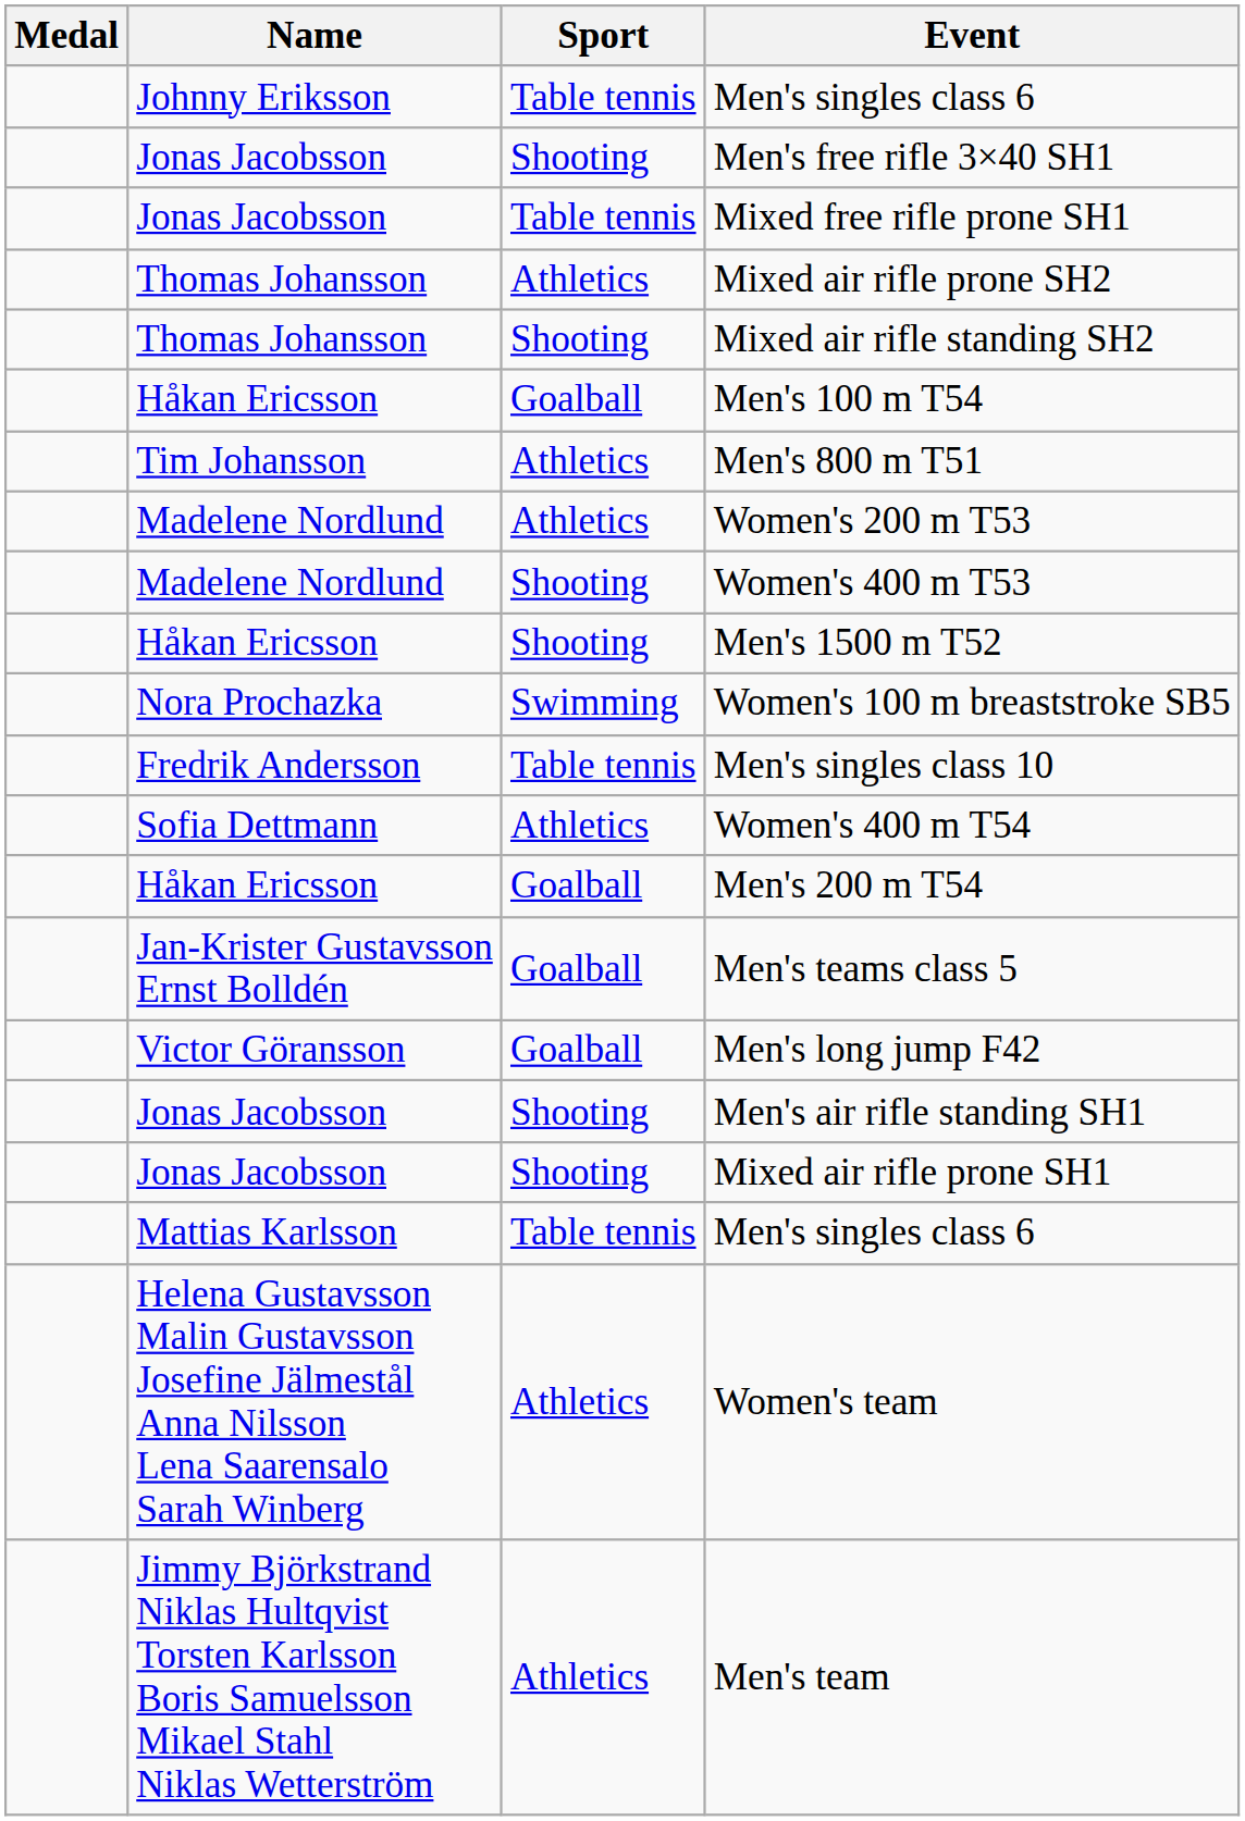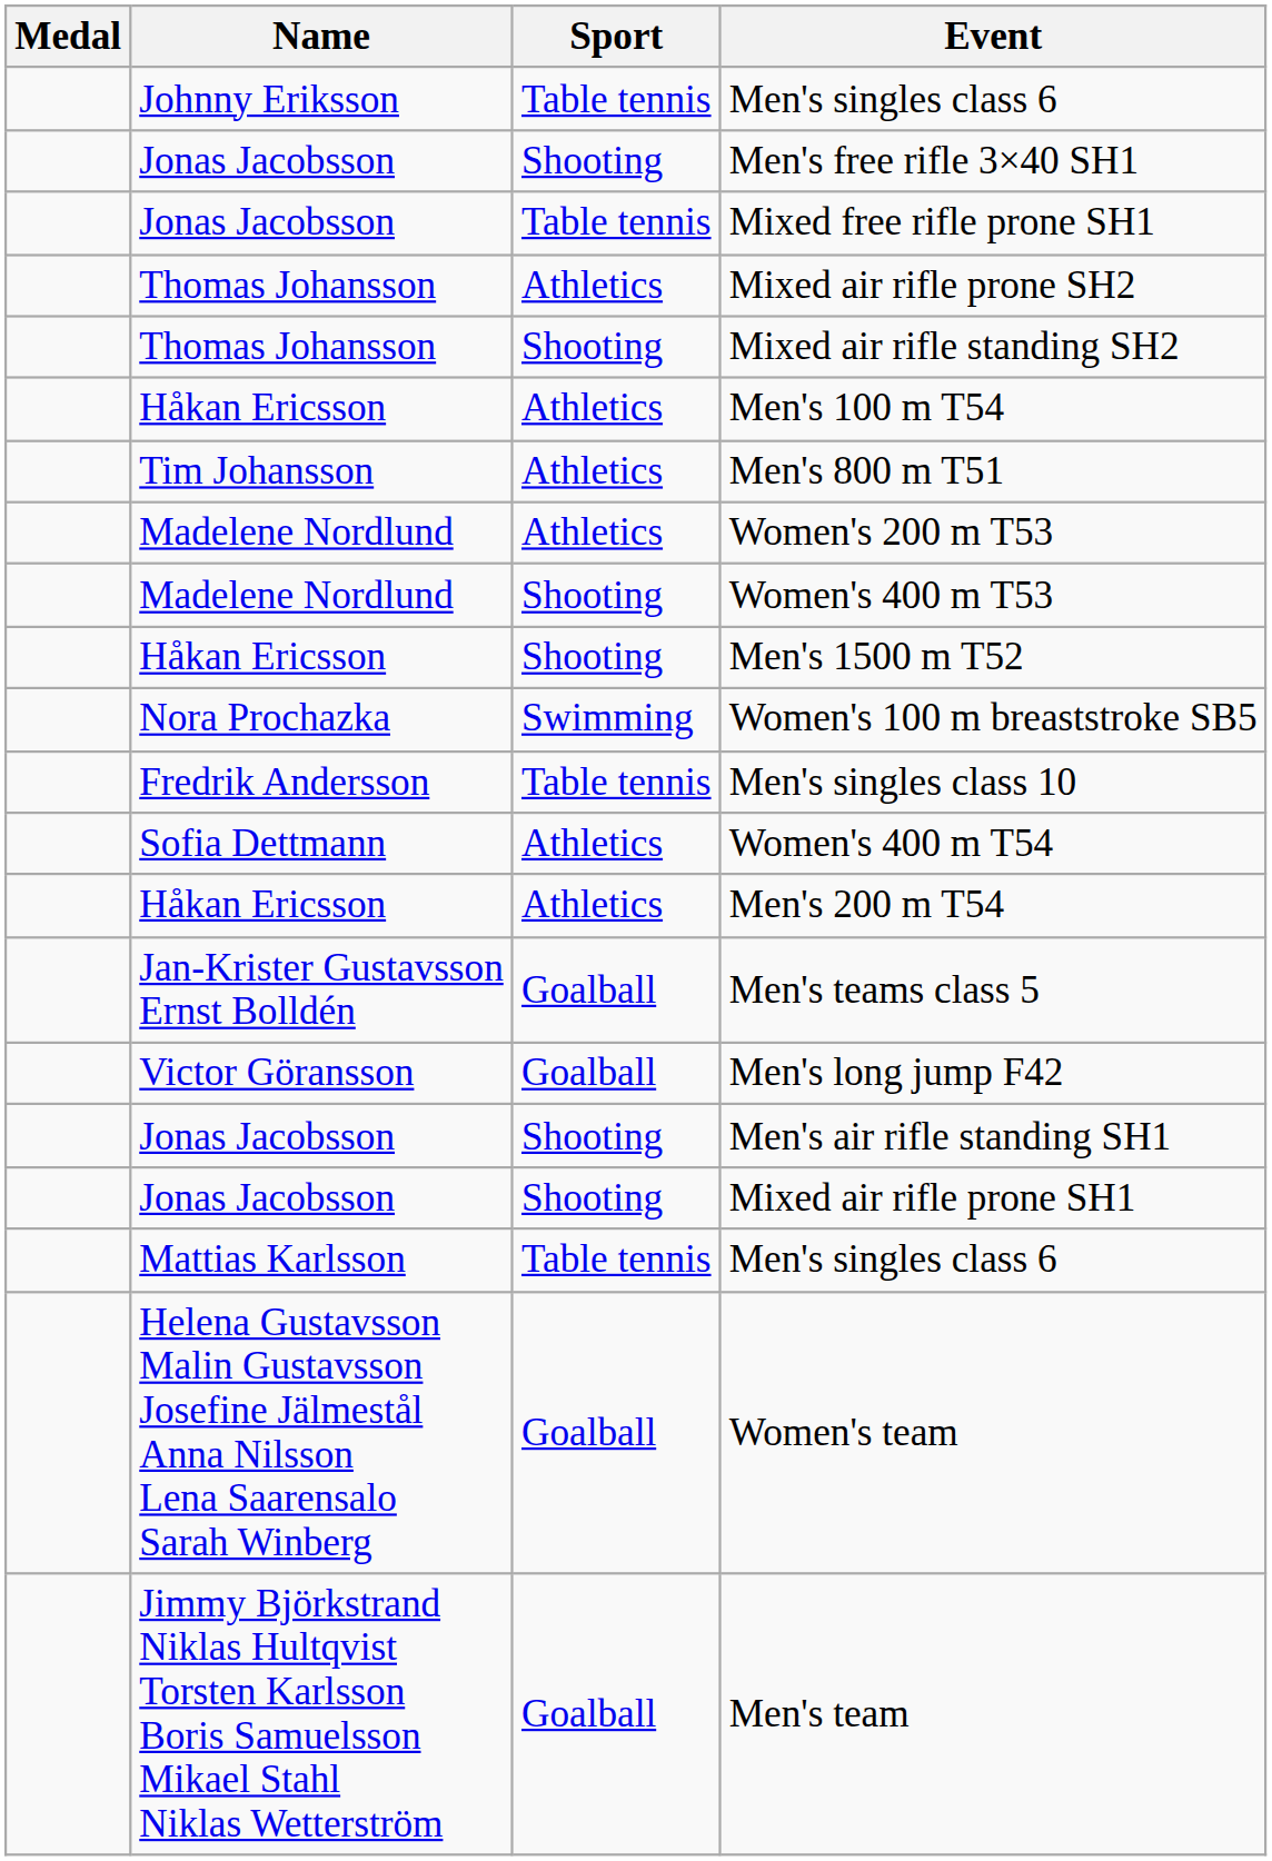 <table class="wikitable sortable" style="font-size:100%">
 <tr>
 <th>Medal</th>
 <th>Name</th>
 <th>Sport</th>
 <th>Event</th>
 </tr>
 <tr>
 <td></td>
 <td><a href='#'>Johnny Eriksson</a></td>
 <td><a href='#'>Table tennis</a></td>
 <td>Men's singles class 6</td>
 </tr>
 <tr>
 <td></td>
 <td><a href='#'>Jonas Jacobsson</a></td>
 <td><a href='#'>Shooting</a></td>
 <td>Men's free rifle 3×40 SH1</td>
 </tr>
 <tr>
 <td></td>
 <td><a href='#'>Jonas Jacobsson</a></td>
 <td><a href='#'>Table tennis</a></td>
 <td>Mixed free rifle prone SH1</td>
 </tr>
 <tr>
 <td></td>
 <td><a href='#'>Thomas Johansson</a></td>
 <td><a href='#'>Athletics</a></td>
 <td>Mixed air rifle prone SH2</td>
 </tr>
 <tr>
 <td></td>
 <td><a href='#'>Thomas Johansson</a></td>
 <td><a href='#'>Shooting</a></td>
 <td>Mixed air rifle standing SH2</td>
 </tr>
 <tr>
 <td></td>
 <td><a href='#'>Håkan Ericsson</a></td>
-<td><a href='#'>Goalball</a></td>
+<td><a href='#'>Athletics</a></td>
 <td>Men's 100 m T54</td>
 </tr>
 <tr>
 <td></td>
 <td><a href='#'>Tim Johansson</a></td>
 <td><a href='#'>Athletics</a></td>
 <td>Men's 800 m T51</td>
 </tr>
 <tr>
 <td></td>
 <td><a href='#'>Madelene Nordlund</a></td>
 <td><a href='#'>Athletics</a></td>
 <td>Women's 200 m T53</td>
 </tr>
 <tr>
 <td></td>
 <td><a href='#'>Madelene Nordlund</a></td>
 <td><a href='#'>Shooting</a></td>
 <td>Women's 400 m T53</td>
 </tr>
 <tr>
 <td></td>
 <td><a href='#'>Håkan Ericsson</a></td>
 <td><a href='#'>Shooting</a></td>
 <td>Men's 1500 m T52</td>
 </tr>
 <tr>
 <td></td>
 <td><a href='#'>Nora Prochazka</a></td>
 <td><a href='#'>Swimming</a></td>
 <td>Women's 100 m breaststroke SB5</td>
 </tr>
 <tr>
 <td></td>
 <td><a href='#'>Fredrik Andersson</a></td>
 <td><a href='#'>Table tennis</a></td>
 <td>Men's singles class 10</td>
 </tr>
 <tr>
 <td></td>
 <td><a href='#'>Sofia Dettmann</a></td>
 <td><a href='#'>Athletics</a></td>
 <td>Women's 400 m T54</td>
 </tr>
 <tr>
 <td></td>
 <td><a href='#'>Håkan Ericsson</a></td>
-<td><a href='#'>Goalball</a></td>
+<td><a href='#'>Athletics</a></td>
 <td>Men's 200 m T54</td>
 </tr>
 <tr>
 <td></td>
 <td><a href='#'>Jan-Krister Gustavsson</a><br><a href='#'>Ernst Bolldén</a></td>
 <td><a href='#'>Goalball</a></td>
 <td>Men's teams class 5</td>
 </tr>
 <tr>
 <td></td>
 <td><a href='#'>Victor Göransson</a></td>
 <td><a href='#'>Goalball</a></td>
 <td>Men's long jump F42</td>
 </tr>
 <tr>
 <td></td>
 <td><a href='#'>Jonas Jacobsson</a></td>
 <td><a href='#'>Shooting</a></td>
 <td>Men's air rifle standing SH1</td>
 </tr>
 <tr>
 <td></td>
 <td><a href='#'>Jonas Jacobsson</a></td>
 <td><a href='#'>Shooting</a></td>
 <td>Mixed air rifle prone SH1</td>
 </tr>
 <tr>
 <td></td>
 <td><a href='#'>Mattias Karlsson</a></td>
 <td><a href='#'>Table tennis</a></td>
 <td>Men's singles class 6</td>
 </tr>
 <tr>
 <td></td>
 <td><a href='#'>Helena Gustavsson</a><br><a href='#'>Malin Gustavsson</a><br><a href='#'>Josefine Jälmestål</a><br><a href='#'>Anna Nilsson</a><br><a href='#'>Lena Saarensalo</a><br><a href='#'>Sarah Winberg</a></td>
-<td><a href='#'>Athletics</a></td>
+<td><a href='#'>Goalball</a></td>
 <td>Women's team</td>
 </tr>
 <tr>
 <td></td>
 <td><a href='#'>Jimmy Björkstrand</a><br><a href='#'>Niklas Hultqvist</a><br><a href='#'>Torsten Karlsson</a><br><a href='#'>Boris Samuelsson</a><br><a href='#'>Mikael Stahl</a><br><a href='#'>Niklas Wetterström</a></td>
-<td><a href='#'>Athletics</a></td>
+<td><a href='#'>Goalball</a></td>
 <td>Men's team</td>
 </tr>
 </table>
